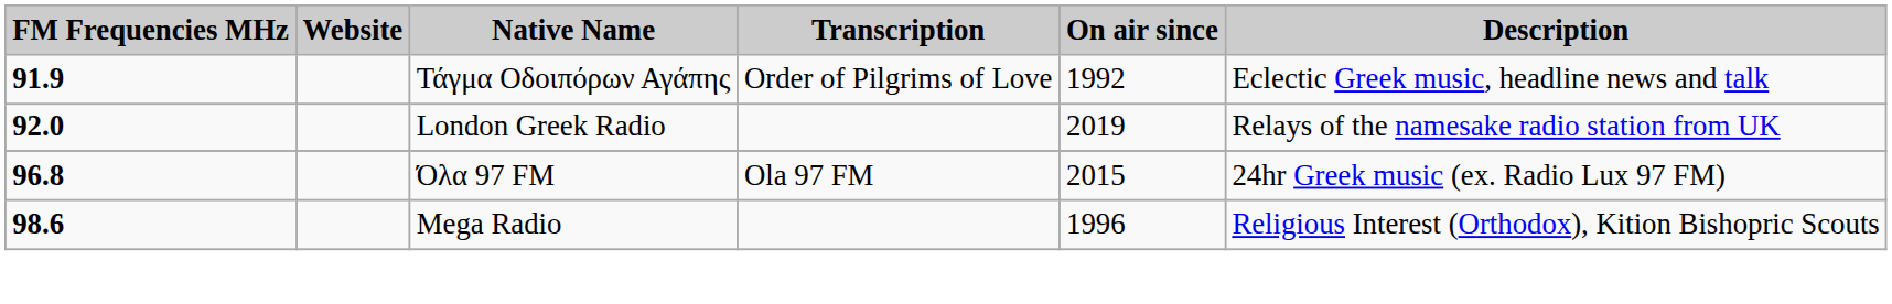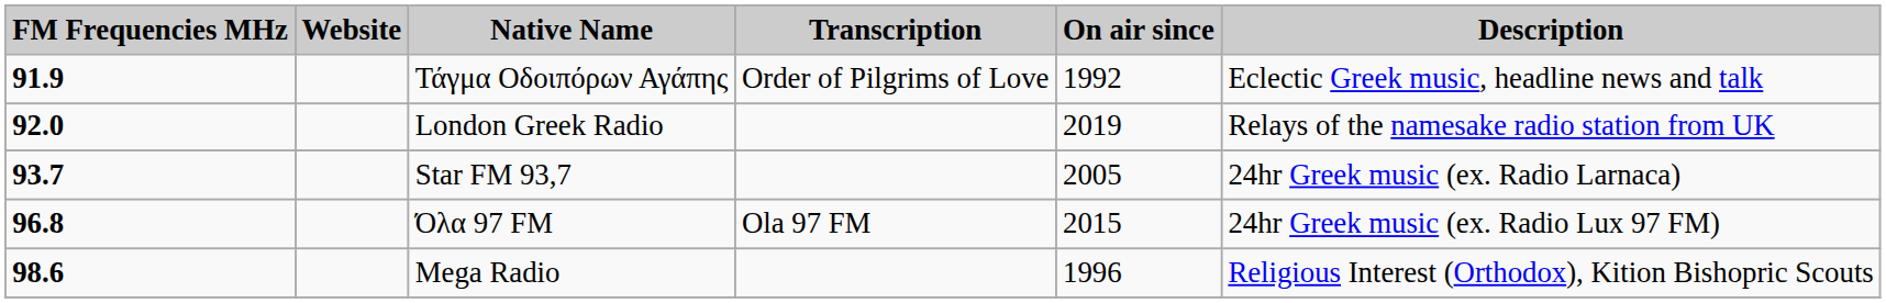 <table class="wikitable" style="font-size:90%;">
 <tr>
 <th style="background:#ccc;">FM Frequencies MHz</th>
 <th style="background:#ccc;">Website</th>
 <th style="background:#ccc;">Native Name</th>
 <th style="background:#ccc;">Transcription</th>
 <th style="background:#ccc;">On air since</th>
 <th style="background:#ccc;">Description</th>
 </tr>
 <tr>
 <td><strong>91.9</strong></td>
 <td></td>
 <td>Τάγμα Οδοιπόρων Αγάπης</td>
 <td>Order of Pilgrims of Love</td>
 <td>1992</td>
 <td>Eclectic <a href='#'>Greek music</a>, headline news and <a href='#'>talk</a></td>
 </tr>
 <tr>
 <td><strong>92.0</strong></td>
 <td></td>
 <td>London Greek Radio</td>
 <td></td>
 <td>2019</td>
 <td>Relays of the <a href='#'>namesake radio station from UK</a></td>
 </tr>
 <tr>
+<td><strong>93.7</strong></td>
+<td></td>
+<td>Star FM 93,7</td>
+<td></td>
+<td>2005</td>
+<td>24hr <a href='#'>Greek music</a> (ex. Radio Larnaca)</td>
+</tr>
+<tr>
 <td><strong>96.8</strong></td>
 <td></td>
 <td>Όλα 97 FM</td>
 <td>Ola 97 FM</td>
 <td>2015</td>
 <td>24hr <a href='#'>Greek music</a> (ex. Radio Lux 97 FM)</td>
 </tr>
 <tr>
 <td><strong>98.6</strong></td>
 <td></td>
 <td>Mega Radio</td>
 <td></td>
 <td>1996</td>
 <td><a href='#'>Religious</a> Interest (<a href='#'>Orthodox</a>), Kition Bishopric Scouts</td>
 </tr>
 </table>
